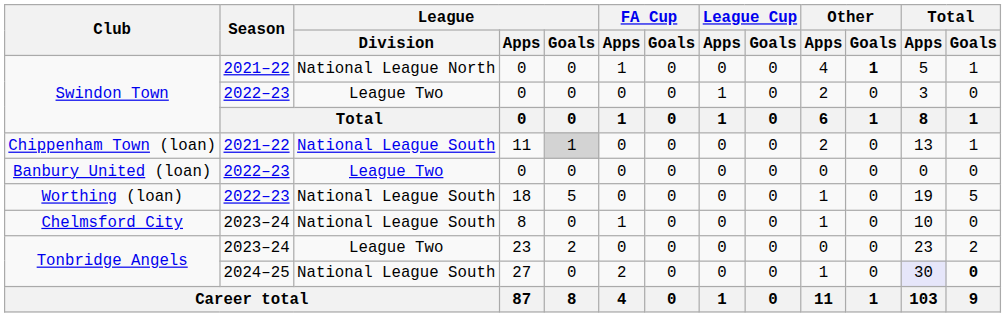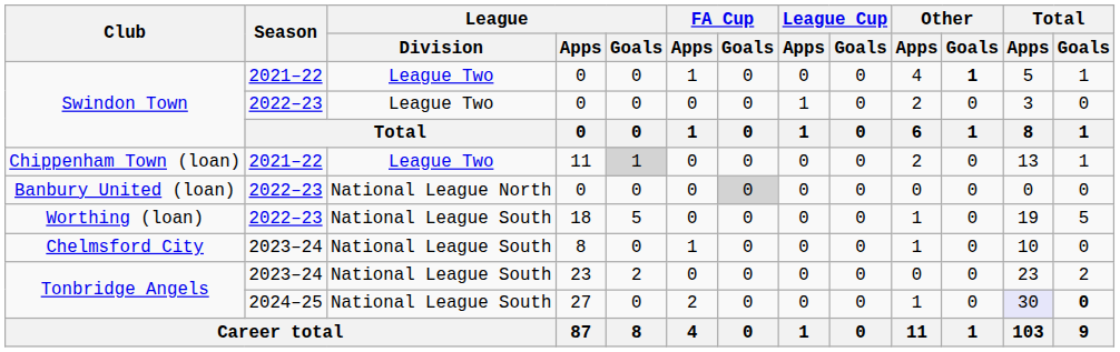 <table class="wikitable" style="text-align: center">
 <tr>
 <th rowspan="2">Club</th>
 <th rowspan="2">Season</th>
 <th colspan="3">League</th>
 <th colspan="2"><a href='#'>FA Cup</a></th>
 <th colspan="2"><a href='#'>League Cup</a></th>
 <th colspan="2">Other</th>
 <th colspan="2">Total</th>
 </tr>
 <tr>
 <th>Division</th>
 <th>Apps</th>
 <th>Goals</th>
 <th>Apps</th>
 <th>Goals</th>
 <th>Apps</th>
 <th>Goals</th>
 <th>Apps</th>
 <th>Goals</th>
 <th>Apps</th>
 <th>Goals</th>
 </tr>
 <tr>
 <td rowspan=3><a href='#'>Swindon Town</a></td>
 <td><a href='#'>2021–22</a></td>
-<td>National League North</td>
+<td><a href='#'>League Two</a></td>
 <td>0</td>
 <td>0</td>
 <td>1</td>
 <td>0</td>
 <td>0</td>
 <td>0</td>
 <td>4</td>
 <td><strong>1</strong></td>
 <td>5</td>
 <td>1</td>
 </tr>
 <tr>
 <td><a href='#'>2022–23</a></td>
 <td>League Two</td>
 <td>0</td>
 <td>0</td>
 <td>0</td>
 <td>0</td>
 <td>1</td>
 <td>0</td>
 <td>2</td>
 <td>0</td>
 <td>3</td>
 <td>0</td>
 </tr>
 <tr>
 <th colspan="2">Total</th>
 <th>0</th>
 <th>0</th>
 <th>1</th>
 <th>0</th>
 <th>1</th>
 <th>0</th>
 <th>6</th>
 <th>1</th>
 <th>8</th>
 <th>1</th>
 </tr>
 <tr>
 <td><a href='#'>Chippenham Town</a> (loan)</td>
 <td><a href='#'>2021–22</a></td>
-<td><a href='#'>National League South</a></td>
+<td><a href='#'>League Two</a></td>
 <td>11</td>
 <td style="background: lightgrey;">1</td>
 <td>0</td>
 <td>0</td>
 <td>0</td>
 <td>0</td>
 <td>2</td>
 <td>0</td>
 <td>13</td>
 <td>1</td>
 </tr>
 <tr>
 <td><a href='#'>Banbury United</a> (loan)</td>
 <td><a href='#'>2022–23</a></td>
-<td><a href='#'>League Two</a></td>
+<td>National League North</td>
 <td>0</td>
 <td>0</td>
 <td>0</td>
-<td>0</td>
+<td style="background: lightgrey;">0</td>
 <td>0</td>
 <td>0</td>
 <td>0</td>
 <td>0</td>
 <td>0</td>
 <td>0</td>
 </tr>
 <tr>
 <td><a href='#'>Worthing</a> (loan)</td>
 <td><a href='#'>2022–23</a></td>
 <td>National League South</td>
 <td>18</td>
 <td>5</td>
 <td>0</td>
 <td>0</td>
 <td>0</td>
 <td>0</td>
 <td>1</td>
 <td>0</td>
 <td>19</td>
 <td>5</td>
 </tr>
 <tr>
 <td><a href='#'>Chelmsford City</a></td>
 <td>2023–24</td>
 <td>National League South</td>
 <td>8</td>
 <td>0</td>
 <td>1</td>
 <td>0</td>
 <td>0</td>
 <td>0</td>
 <td>1</td>
 <td>0</td>
 <td>10</td>
 <td>0</td>
 </tr>
 <tr>
 <td rowspan=2><a href='#'>Tonbridge Angels</a></td>
 <td>2023–24</td>
-<td>League Two</td>
+<td>National League South</td>
 <td>23</td>
 <td>2</td>
 <td>0</td>
 <td>0</td>
 <td>0</td>
 <td>0</td>
 <td>0</td>
 <td>0</td>
 <td>23</td>
 <td>2</td>
 </tr>
 <tr>
 <td>2024–25</td>
 <td>National League South</td>
 <td>27</td>
 <td>0</td>
 <td>2</td>
 <td>0</td>
 <td>0</td>
 <td>0</td>
 <td>1</td>
 <td>0</td>
 <td style="background: lavender;">30</td>
 <td><strong>0</strong></td>
 </tr>
 <tr>
 <th colspan="3">Career total</th>
 <th>87</th>
 <th>8</th>
 <th>4</th>
 <th>0</th>
 <th>1</th>
 <th>0</th>
 <th>11</th>
 <th>1</th>
 <th>103</th>
 <th>9</th>
 </tr>
 </table>
